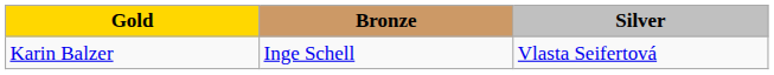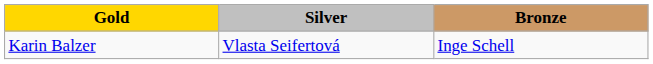 <table class="wikitable" style="text-align:left">
 <tr align="center">
 <td width=200 bgcolor=gold><strong>Gold</strong></td>
+<td width=200 bgcolor=silver><strong>Silver</strong></td>
 <td width=200 bgcolor=CC9966><strong>Bronze</strong></td>
-<td width=200 bgcolor=silver><strong>Silver</strong></td>
 </tr>
 <tr>
 <td><a href='#'>Karin Balzer</a><br><em></em></td>
+<td><a href='#'>Vlasta Seifertová</a><br><em></em></td>
 <td><a href='#'>Inge Schell</a><br><em></em></td>
-<td><a href='#'>Vlasta Seifertová</a><br><em></em></td>
 </tr>
 </table>
